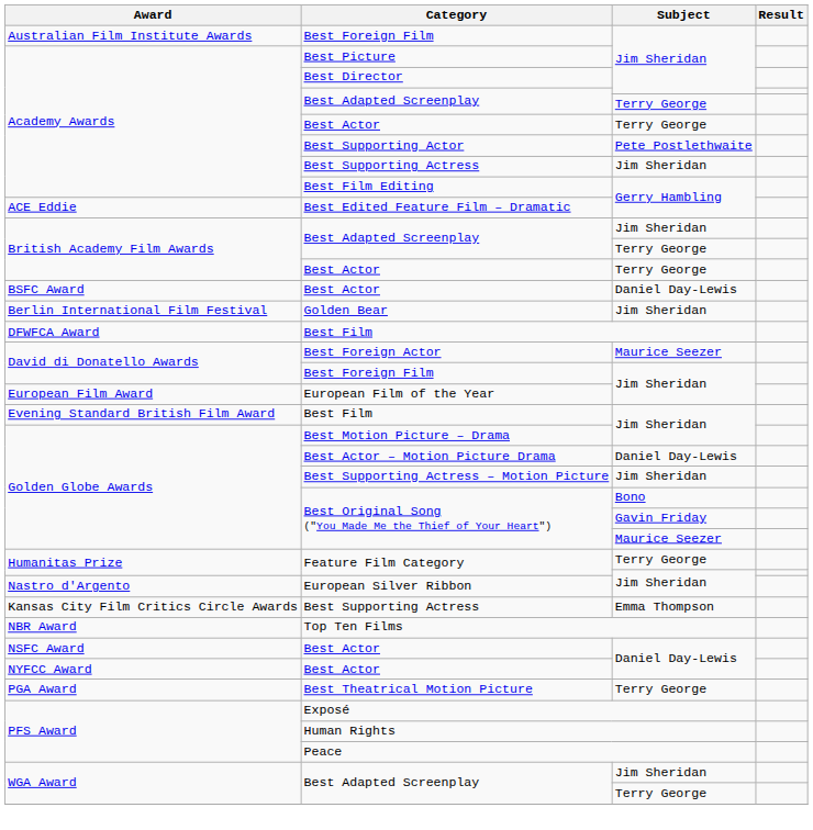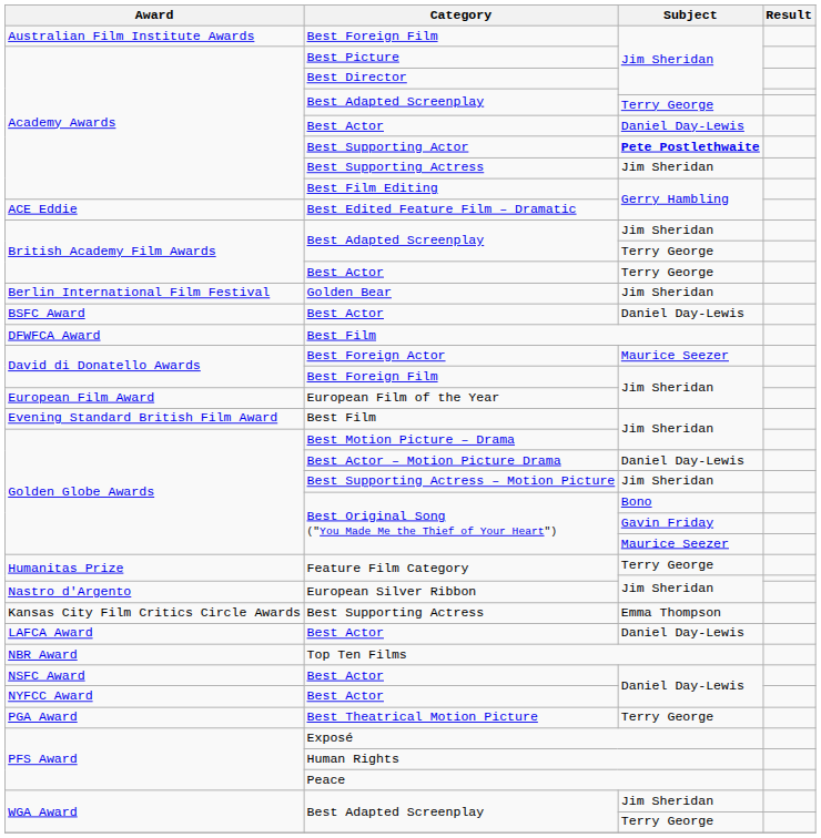 <table class="wikitable">
 <tr>
 <th>Award</th>
 <th>Category</th>
 <th>Subject</th>
 <th>Result</th>
 </tr>
 <tr>
 <td><a href='#'>Australian Film Institute Awards</a></td>
 <td><a href='#'>Best Foreign Film</a></td>
 <td rowspan=4><a href='#'>Jim Sheridan</a></td>
 <td></td>
 </tr>
 <tr>
 <td rowspan=8><a href='#'>Academy Awards</a></td>
 <td><a href='#'>Best Picture</a></td>
 <td></td>
 </tr>
 <tr>
 <td><a href='#'>Best Director</a></td>
 <td></td>
 </tr>
 <tr>
 <td rowspan=2><a href='#'>Best Adapted Screenplay</a></td>
 <td></td>
 </tr>
 <tr>
 <td><a href='#'>Terry George</a></td>
 <td></td>
 </tr>
 <tr>
 <td><a href='#'>Best Actor</a></td>
-<td>Terry George</td>
+<td><a href='#'>Daniel Day-Lewis</a></td>
 <td></td>
 </tr>
 <tr>
 <td><a href='#'>Best Supporting Actor</a></td>
-<td><a href='#'>Pete Postlethwaite</a></td>
+<td><strong><a href='#'>Pete Postlethwaite</a></strong></td>
 <td></td>
 </tr>
 <tr>
 <td><a href='#'>Best Supporting Actress</a></td>
 <td>Jim Sheridan</td>
 <td></td>
 </tr>
 <tr>
 <td><a href='#'>Best Film Editing</a></td>
 <td rowspan=2><a href='#'>Gerry Hambling</a></td>
 <td></td>
 </tr>
 <tr>
 <td><a href='#'>ACE Eddie</a></td>
 <td><a href='#'>Best Edited Feature Film – Dramatic</a></td>
 <td></td>
 </tr>
 <tr>
 <td rowspan=3><a href='#'>British Academy Film Awards</a></td>
 <td rowspan=2><a href='#'>Best Adapted Screenplay</a></td>
 <td>Jim Sheridan</td>
 <td></td>
 </tr>
 <tr>
 <td>Terry George</td>
 <td></td>
 </tr>
 <tr>
 <td><a href='#'>Best Actor</a></td>
 <td>Terry George</td>
 <td></td>
 </tr>
 <tr>
+<td><a href='#'>Berlin International Film Festival</a></td>
+<td><a href='#'>Golden Bear</a></td>
+<td>Jim Sheridan</td>
+<td></td>
+</tr>
+<tr>
 <td><a href='#'>BSFC Award</a></td>
 <td><a href='#'>Best Actor</a></td>
 <td>Daniel Day-Lewis</td>
-<td></td>
-</tr>
-<tr>
-<td><a href='#'>Berlin International Film Festival</a></td>
-<td><a href='#'>Golden Bear</a></td>
-<td>Jim Sheridan</td>
 <td></td>
 </tr>
 <tr>
 <td><a href='#'>DFWFCA Award</a></td>
 <td colspan=2><a href='#'>Best Film</a></td>
 <td></td>
 </tr>
 <tr>
 <td rowspan=2><a href='#'>David di Donatello Awards</a></td>
 <td><a href='#'>Best Foreign Actor</a></td>
 <td><a href='#'>Maurice Seezer</a></td>
 <td></td>
 </tr>
 <tr>
 <td><a href='#'>Best Foreign Film</a></td>
 <td rowspan=2>Jim Sheridan</td>
 <td></td>
 </tr>
 <tr>
 <td><a href='#'>European Film Award</a></td>
 <td>European Film of the Year</td>
 <td></td>
 </tr>
 <tr>
 <td><a href='#'>Evening Standard British Film Award</a></td>
 <td>Best Film</td>
 <td rowspan=2>Jim Sheridan</td>
 <td></td>
 </tr>
 <tr>
 <td rowspan=6><a href='#'>Golden Globe Awards</a></td>
 <td><a href='#'>Best Motion Picture – Drama</a></td>
 <td></td>
 </tr>
 <tr>
 <td><a href='#'>Best Actor – Motion Picture Drama</a></td>
 <td>Daniel Day-Lewis</td>
 <td></td>
 </tr>
 <tr>
 <td><a href='#'>Best Supporting Actress – Motion Picture</a></td>
 <td>Jim Sheridan</td>
 <td></td>
 </tr>
 <tr>
 <td rowspan=3><a href='#'>Best Original Song</a><br><small>("<a href='#'>You Made Me the Thief of Your Heart</a>")</small></td>
 <td><a href='#'>Bono</a></td>
 <td></td>
 </tr>
 <tr>
 <td><a href='#'>Gavin Friday</a></td>
 <td></td>
 </tr>
 <tr>
 <td><a href='#'>Maurice Seezer</a></td>
 <td></td>
 </tr>
 <tr>
 <td rowspan=2><a href='#'>Humanitas Prize</a></td>
 <td rowspan=2>Feature Film Category</td>
 <td>Terry George</td>
 <td></td>
 </tr>
 <tr>
 <td rowspan=2>Jim Sheridan</td>
 <td></td>
 </tr>
 <tr>
 <td><a href='#'>Nastro d'Argento</a></td>
 <td>European Silver Ribbon</td>
 <td></td>
 </tr>
 <tr>
 <td>Kansas City Film Critics Circle Awards</td>
 <td>Best Supporting Actress</td>
 <td>Emma Thompson</td>
 <td></td>
 </tr>
 <tr>
+<td><a href='#'>LAFCA Award</a></td>
+<td><a href='#'>Best Actor</a></td>
+<td>Daniel Day-Lewis</td>
+<td></td>
+</tr>
+<tr>
 <td><a href='#'>NBR Award</a></td>
 <td colspan=2>Top Ten Films</td>
 <td></td>
 </tr>
 <tr>
 <td><a href='#'>NSFC Award</a></td>
 <td><a href='#'>Best Actor</a></td>
 <td rowspan=2>Daniel Day-Lewis</td>
 <td></td>
 </tr>
 <tr>
 <td><a href='#'>NYFCC Award</a></td>
 <td><a href='#'>Best Actor</a></td>
 <td></td>
 </tr>
 <tr>
 <td><a href='#'>PGA Award</a></td>
 <td><a href='#'>Best Theatrical Motion Picture</a></td>
 <td>Terry George</td>
 <td></td>
 </tr>
 <tr>
 <td rowspan=3><a href='#'>PFS Award</a></td>
 <td colspan=2>Exposé</td>
 <td></td>
 </tr>
 <tr>
 <td colspan=2>Human Rights</td>
 <td></td>
 </tr>
 <tr>
 <td colspan=2>Peace</td>
 <td></td>
 </tr>
 <tr>
 <td rowspan=2><a href='#'>WGA Award</a></td>
 <td rowspan=2>Best Adapted Screenplay</td>
 <td>Jim Sheridan</td>
 <td></td>
 </tr>
 <tr>
 <td>Terry George</td>
 <td></td>
 </tr>
 <tr>
 </tr>
 </table>
